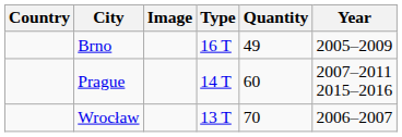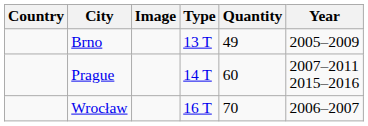 <table class="wikitable sortable">
 <tr>
 <th>Country</th>
 <th>City</th>
 <th>Image</th>
 <th>Type</th>
 <th>Quantity</th>
 <th>Year</th>
 </tr>
 <tr>
 <td></td>
 <td><a href='#'>Brno</a></td>
 <td></td>
-<td><a href='#'>16 T</a></td>
+<td><a href='#'>13 T</a></td>
 <td>49</td>
 <td>2005–2009</td>
 </tr>
 <tr>
 <td></td>
 <td><a href='#'>Prague</a></td>
 <td></td>
 <td><a href='#'>14 T</a></td>
 <td>60</td>
 <td>2007–2011 <br> 2015–2016</td>
 </tr>
 <tr>
 <td></td>
 <td><a href='#'>Wrocław</a></td>
 <td></td>
-<td><a href='#'>13 T</a></td>
+<td><a href='#'>16 T</a></td>
 <td>70</td>
 <td>2006–2007</td>
 </tr>
 </table>
